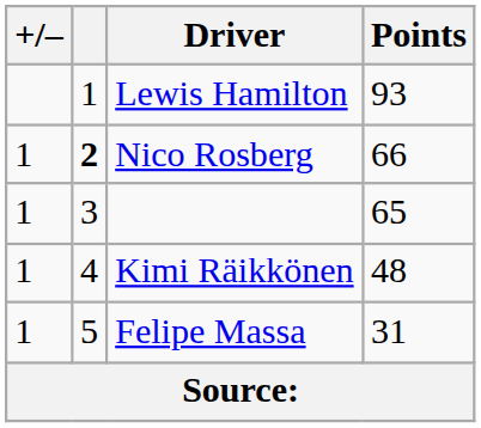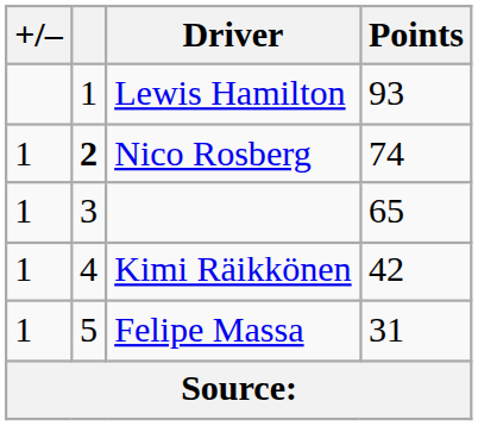 <table class="wikitable" style="font-size: 85%;">
 <tr>
 <th>+/–</th>
 <th></th>
 <th>Driver</th>
 <th>Points</th>
 </tr>
 <tr>
 <td align="left"></td>
 <td align="center">1</td>
 <td> <a href='#'>Lewis Hamilton</a></td>
 <td align="left">93</td>
 </tr>
 <tr>
 <td align="left"> 1</td>
 <td align="center"><strong>2</strong></td>
 <td> <a href='#'>Nico Rosberg</a></td>
-<td align="left">66</td>
+<td align="left">74</td>
 </tr>
 <tr>
 <td align="left"> 1</td>
 <td align="center">3</td>
 <td></td>
 <td align="left">65</td>
 </tr>
 <tr>
 <td align="left"> 1</td>
 <td align="center">4</td>
 <td> <a href='#'>Kimi Räikkönen</a></td>
-<td align="left">48</td>
+<td align="left">42</td>
 </tr>
 <tr>
 <td align="left"> 1</td>
 <td align="center">5</td>
 <td> <a href='#'>Felipe Massa</a></td>
 <td align="left">31</td>
 </tr>
 <tr>
 <th colspan=4>Source:</th>
 </tr>
 </table>
